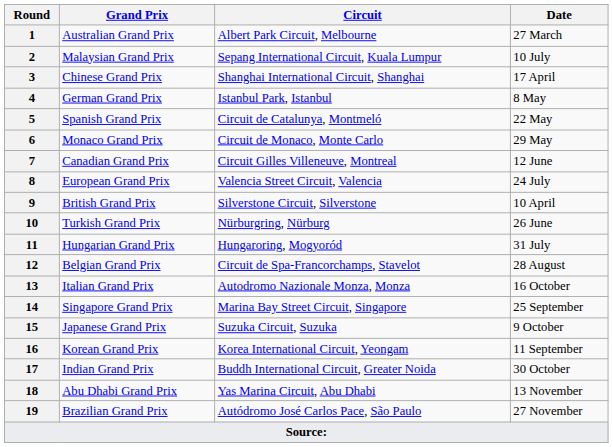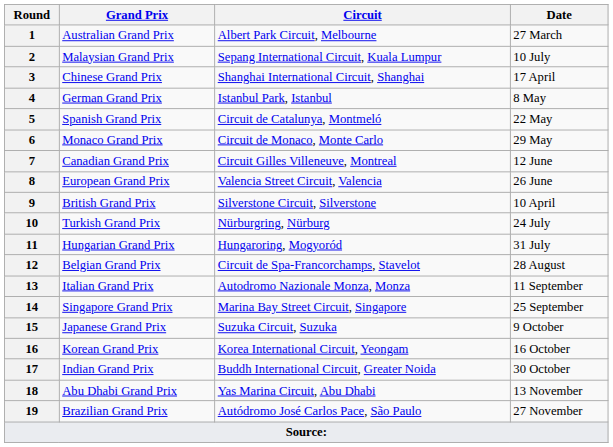 <table class="wikitable" width=650px style="font-size: 85%;">
 <tr>
 <th>Round</th>
 <th><a href='#'>Grand Prix</a></th>
 <th><a href='#'>Circuit</a></th>
 <th>Date</th>
 </tr>
 <tr>
 <th>1</th>
 <td><a href='#'>Australian Grand Prix</a></td>
 <td> <a href='#'>Albert Park Circuit</a>, <a href='#'>Melbourne</a></td>
 <td>27 March</td>
 </tr>
 <tr>
 <th>2</th>
 <td><a href='#'>Malaysian Grand Prix</a></td>
 <td> <a href='#'>Sepang International Circuit</a>, <a href='#'>Kuala Lumpur</a></td>
 <td>10 July</td>
 </tr>
 <tr>
 <th>3</th>
 <td><a href='#'>Chinese Grand Prix</a></td>
 <td> <a href='#'>Shanghai International Circuit</a>, <a href='#'>Shanghai</a></td>
 <td>17 April</td>
 </tr>
 <tr>
 <th>4</th>
 <td><a href='#'>German Grand Prix</a></td>
 <td> <a href='#'>Istanbul Park</a>, <a href='#'>Istanbul</a></td>
 <td>8 May</td>
 </tr>
 <tr>
 <th>5</th>
 <td><a href='#'>Spanish Grand Prix</a></td>
 <td> <a href='#'>Circuit de Catalunya</a>, <a href='#'>Montmeló</a></td>
 <td>22 May</td>
 </tr>
 <tr>
 <th>6</th>
 <td><a href='#'>Monaco Grand Prix</a></td>
 <td> <a href='#'>Circuit de Monaco</a>, <a href='#'>Monte Carlo</a></td>
 <td>29 May</td>
 </tr>
 <tr>
 <th>7</th>
 <td><a href='#'>Canadian Grand Prix</a></td>
 <td> <a href='#'>Circuit Gilles Villeneuve</a>, <a href='#'>Montreal</a></td>
 <td>12 June</td>
 </tr>
 <tr>
 <th>8</th>
 <td><a href='#'>European Grand Prix</a></td>
 <td> <a href='#'>Valencia Street Circuit</a>, <a href='#'>Valencia</a></td>
-<td>24 July</td>
+<td>26 June</td>
 </tr>
 <tr>
 <th>9</th>
 <td><a href='#'>British Grand Prix</a></td>
 <td> <a href='#'>Silverstone Circuit</a>, <a href='#'>Silverstone</a></td>
 <td>10 April</td>
 </tr>
 <tr>
 <th>10</th>
 <td><a href='#'>Turkish Grand Prix</a></td>
 <td> <a href='#'>Nürburgring</a>, <a href='#'>Nürburg</a></td>
-<td>26 June</td>
+<td>24 July</td>
 </tr>
 <tr>
 <th>11</th>
 <td><a href='#'>Hungarian Grand Prix</a></td>
 <td> <a href='#'>Hungaroring</a>, <a href='#'>Mogyoród</a></td>
 <td>31 July</td>
 </tr>
 <tr>
 <th>12</th>
 <td><a href='#'>Belgian Grand Prix</a></td>
 <td> <a href='#'>Circuit de Spa-Francorchamps</a>, <a href='#'>Stavelot</a></td>
 <td>28 August</td>
 </tr>
 <tr>
 <th>13</th>
 <td><a href='#'>Italian Grand Prix</a></td>
 <td> <a href='#'>Autodromo Nazionale Monza</a>, <a href='#'>Monza</a></td>
-<td>16 October</td>
+<td>11 September</td>
 </tr>
 <tr>
 <th>14</th>
 <td><a href='#'>Singapore Grand Prix</a></td>
 <td> <a href='#'>Marina Bay Street Circuit</a>, <a href='#'>Singapore</a></td>
 <td>25 September</td>
 </tr>
 <tr>
 <th>15</th>
 <td><a href='#'>Japanese Grand Prix</a></td>
 <td> <a href='#'>Suzuka Circuit</a>, <a href='#'>Suzuka</a></td>
 <td>9 October</td>
 </tr>
 <tr>
 <th>16</th>
 <td><a href='#'>Korean Grand Prix</a></td>
 <td> <a href='#'>Korea International Circuit</a>, <a href='#'>Yeongam</a></td>
-<td>11 September</td>
+<td>16 October</td>
 </tr>
 <tr>
 <th>17</th>
 <td><a href='#'>Indian Grand Prix</a></td>
 <td> <a href='#'>Buddh International Circuit</a>, <a href='#'>Greater Noida</a></td>
 <td>30 October</td>
 </tr>
 <tr>
 <th>18</th>
 <td><a href='#'>Abu Dhabi Grand Prix</a></td>
 <td> <a href='#'>Yas Marina Circuit</a>, <a href='#'>Abu Dhabi</a></td>
 <td>13 November</td>
 </tr>
 <tr>
 <th>19</th>
 <td><a href='#'>Brazilian Grand Prix</a></td>
 <td> <a href='#'>Autódromo José Carlos Pace</a>, <a href='#'>São Paulo</a></td>
 <td>27 November</td>
 </tr>
 <tr>
 <td colspan="4" style="background-color:#EAECF0;text-align:center" align="bottom"><strong>Source:</strong></td>
 </tr>
 </table>
